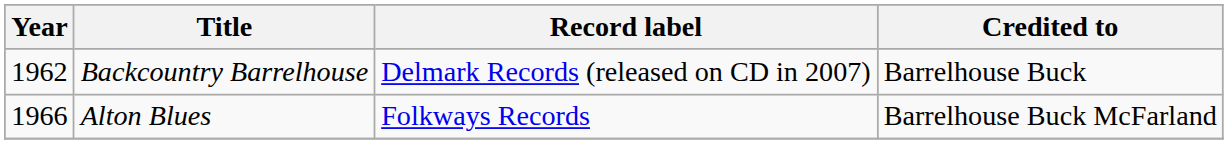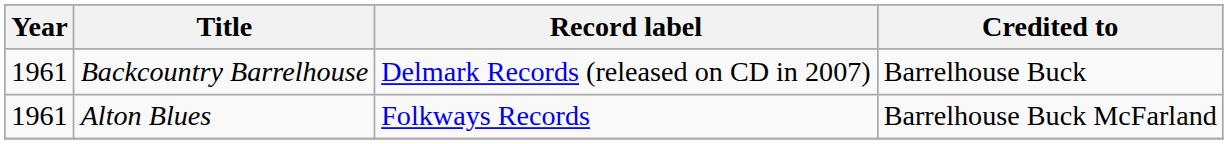 <table class="wikitable sortable">
 <tr>
 <th>Year</th>
 <th>Title</th>
 <th>Record label</th>
 <th>Credited to</th>
 </tr>
 <tr>
-<td>1962</td>
+<td>1961</td>
 <td><em>Backcountry Barrelhouse</em></td>
 <td align="left"><a href='#'>Delmark Records</a> (released on CD in 2007)</td>
 <td>Barrelhouse Buck</td>
 </tr>
 <tr>
-<td>1966</td>
+<td>1961</td>
 <td><em>Alton Blues</em></td>
 <td align="left"><a href='#'>Folkways Records</a></td>
 <td>Barrelhouse Buck McFarland</td>
 </tr>
 <tr>
 </tr>
 </table>
